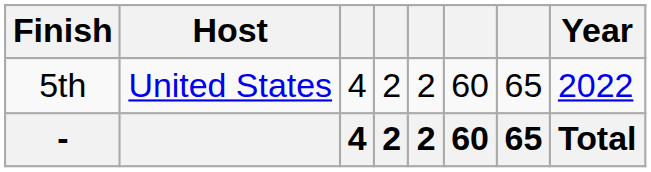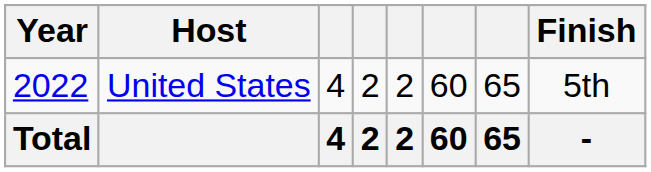 <table class="wikitable" style="text-align: center;">
 <tr>
-<th>Finish</th>
+<th>Year</th>
 <th>Host</th>
 <th></th>
 <th></th>
 <th></th>
 <th></th>
 <th></th>
-<th>Year</th>
+<th>Finish</th>
 </tr>
 <tr>
-<td>5th</td>
+<td align=left><a href='#'>2022</a></td>
 <td><a href='#'>United States</a></td>
 <td>4</td>
 <td>2</td>
 <td>2</td>
 <td>60</td>
 <td>65</td>
-<td align=left><a href='#'>2022</a></td>
+<td>5th</td>
 </tr>
 <tr>
-<th>-</th>
+<th>Total</th>
 <th></th>
 <th>4</th>
 <th>2</th>
 <th>2</th>
 <th>60</th>
 <th>65</th>
-<th>Total</th>
+<th>-</th>
 </tr>
 </table>
